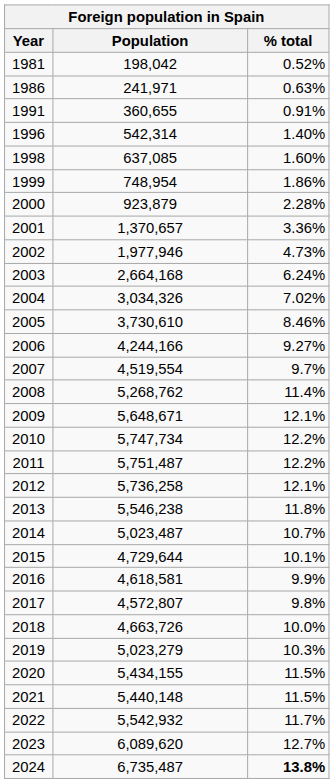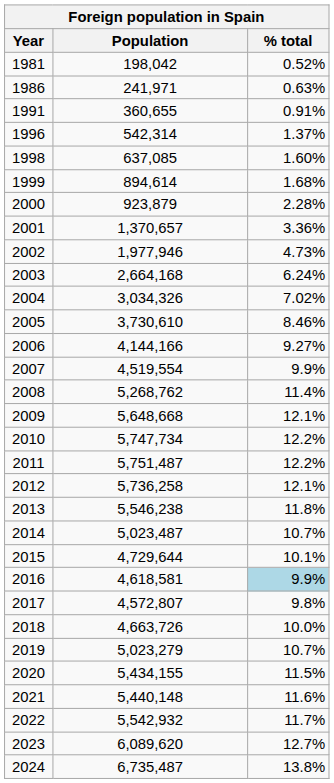 <table class="wikitable"  style="width:25%; float:right; text-align:center; clear:all; margin-left:8px; font-size:90%;">
 <tr>
 <th colspan="20">Foreign population in Spain</th>
 </tr>
 <tr style="background:#efefef;">
 <th width=15%>Year</th>
 <th width=60%>Population</th>
 <th width=25%>% total</th>
 </tr>
 <tr>
 <td>1981</td>
 <td align=center>198,042</td>
 <td align=right>0.52%</td>
 </tr>
 <tr>
 <td>1986</td>
 <td align=center>241,971</td>
 <td align=right>0.63%</td>
 </tr>
 <tr>
 <td>1991</td>
 <td align=center>360,655</td>
 <td align=right>0.91%</td>
 </tr>
 <tr>
 <td>1996</td>
 <td align=center>542,314</td>
-<td align=right>1.40%</td>
+<td align=right>1.37%</td>
 </tr>
 <tr>
 <td>1998</td>
 <td align=center>637,085</td>
 <td align=right>1.60%</td>
 </tr>
 <tr>
 <td>1999</td>
-<td align=center>748,954</td>
-<td align=right>1.86%</td>
+<td align=center>894,614</td>
+<td align=right>1.68%</td>
 </tr>
 <tr>
 <td>2000</td>
 <td align=center>923,879</td>
 <td align=right>2.28%</td>
 </tr>
 <tr>
 <td>2001</td>
 <td align=center>1,370,657</td>
 <td align=right>3.36%</td>
 </tr>
 <tr>
 <td>2002</td>
 <td align=center>1,977,946</td>
 <td align=right>4.73%</td>
 </tr>
 <tr>
 <td>2003</td>
 <td align=center>2,664,168</td>
 <td align=right>6.24%</td>
 </tr>
 <tr>
 <td>2004</td>
 <td align=center>3,034,326</td>
 <td align=right>7.02%</td>
 </tr>
 <tr>
 <td>2005</td>
 <td align=center>3,730,610</td>
 <td align=right>8.46%</td>
 </tr>
 <tr>
 <td>2006</td>
-<td align=center>4,244,166</td>
+<td align=center>4,144,166</td>
 <td align=right>9.27%</td>
 </tr>
 <tr>
 <td>2007</td>
 <td align=center>4,519,554</td>
-<td align=right>9.7%</td>
+<td align=right>9.9%</td>
 </tr>
 <tr>
 <td>2008</td>
 <td align=center>5,268,762</td>
 <td align=right>11.4%</td>
 </tr>
 <tr>
 <td>2009</td>
-<td align=center>5,648,671</td>
+<td align=center>5,648,668</td>
 <td align=right>12.1%</td>
 </tr>
 <tr>
 <td>2010</td>
 <td align=center>5,747,734</td>
 <td align=right>12.2%</td>
 </tr>
 <tr>
 <td>2011</td>
 <td align=center>5,751,487</td>
 <td align=right>12.2%</td>
 </tr>
 <tr>
 <td>2012</td>
 <td align=center>5,736,258</td>
 <td align=right>12.1%</td>
 </tr>
 <tr>
 <td>2013</td>
 <td align=center>5,546,238</td>
 <td align=right>11.8%</td>
 </tr>
 <tr>
 <td>2014</td>
 <td align=center>5,023,487</td>
 <td align=right>10.7%</td>
 </tr>
 <tr>
 <td>2015</td>
 <td align=center>4,729,644</td>
 <td align=right>10.1%</td>
 </tr>
 <tr>
 <td>2016</td>
 <td align=center>4,618,581</td>
-<td align=right>9.9%</td>
+<td align=right style="background: lightblue;">9.9%</td>
 </tr>
 <tr>
 <td>2017</td>
 <td align=center>4,572,807</td>
 <td align=right>9.8%</td>
 </tr>
 <tr>
 <td>2018</td>
 <td align=center>4,663,726</td>
 <td align=right>10.0%</td>
 </tr>
 <tr>
 <td>2019</td>
 <td align=center>5,023,279</td>
-<td align=right>10.3%</td>
+<td align=right>10.7%</td>
 </tr>
 <tr>
 <td>2020</td>
 <td align=center>5,434,155</td>
 <td align=right>11.5%</td>
 </tr>
 <tr>
 <td>2021</td>
 <td align=center>5,440,148</td>
-<td align=right>11.5%</td>
+<td align=right>11.6%</td>
 </tr>
 <tr>
 <td>2022</td>
 <td align=center>5,542,932</td>
 <td align=right>11.7%</td>
 </tr>
 <tr>
 <td>2023</td>
 <td align=center>6,089,620</td>
 <td align=right>12.7%</td>
 </tr>
 <tr>
 <td>2024</td>
 <td align=center>6,735,487</td>
-<td align=right><strong>13.8%</strong></td>
+<td align=right>13.8%</td>
 </tr>
 </table>
